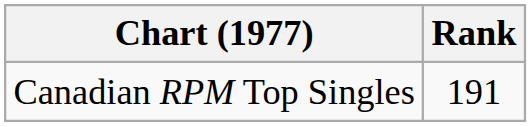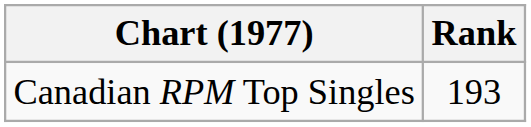 <table class="wikitable">
 <tr>
 <th align="left">Chart (1977)</th>
 <th style="text-align:center;">Rank</th>
 </tr>
 <tr>
 <td>Canadian <em>RPM</em> Top Singles</td>
-<td style="text-align:center;">191</td>
+<td style="text-align:center;">193</td>
 </tr>
 </table>
